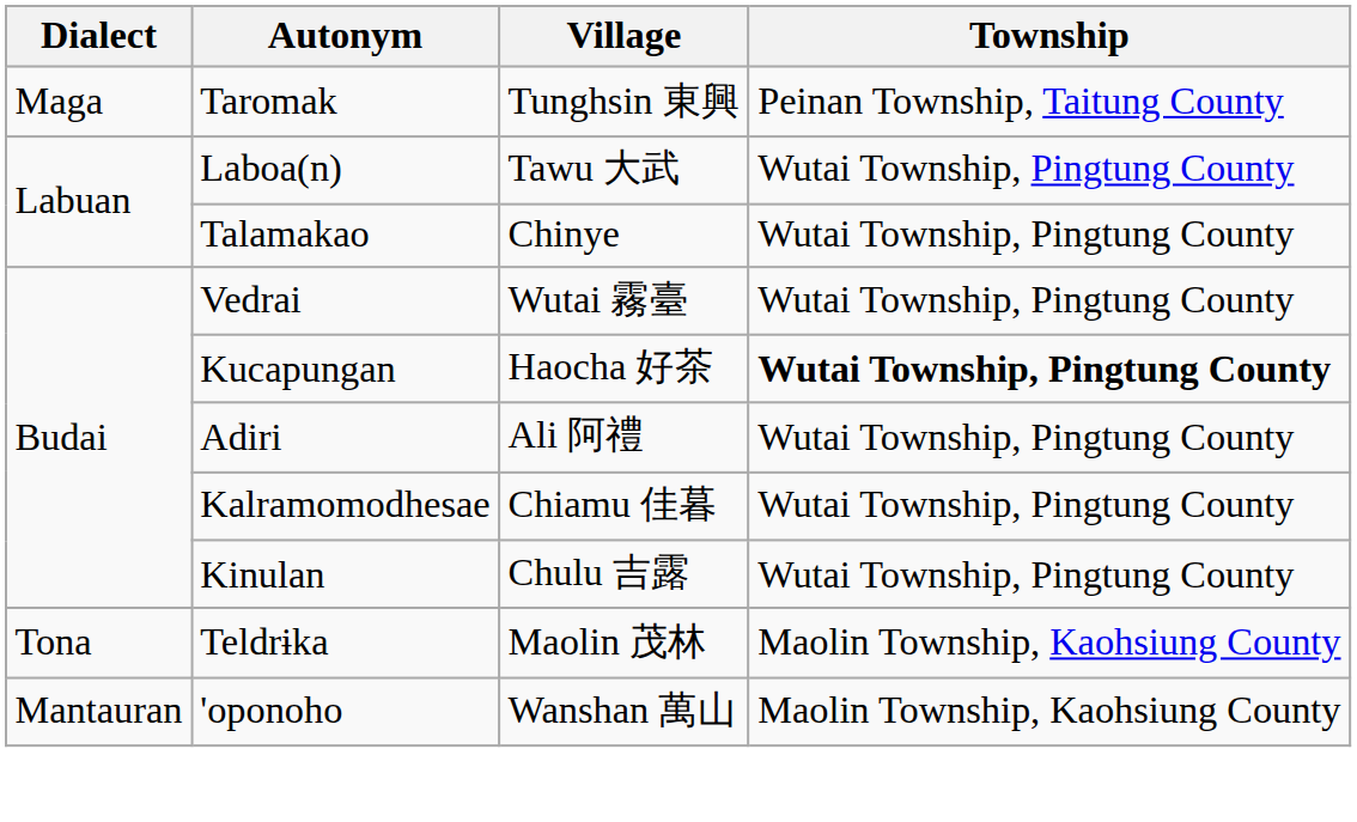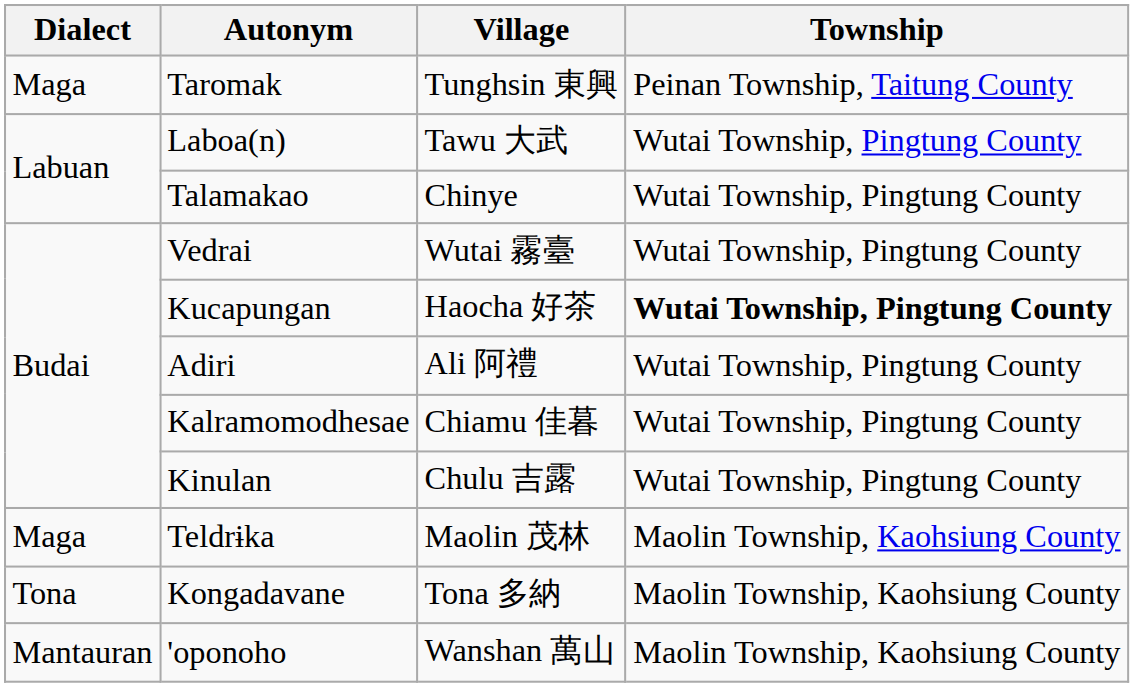 <table class="wikitable">
 <tr>
 <th c=01>Dialect</th>
 <th c=02>Autonym</th>
 <th c=03>Village</th>
 <th c=04>Township</th>
 </tr>
 <tr>
 <td rowspan="1">Maga</td>
 <td c=02>Taromak</td>
 <td c=03>Tunghsin 東興</td>
 <td c=04>Peinan Township, <a href='#'>Taitung County</a></td>
 </tr>
 <tr>
 <td rowspan="2">Labuan</td>
 <td c=02>Laboa(n)</td>
 <td c=03>Tawu 大武</td>
 <td c=04>Wutai Township, <a href='#'>Pingtung County</a></td>
 </tr>
 <tr>
 <td c=02>Talamakao</td>
 <td c=03>Chinye</td>
 <td c=04>Wutai Township, Pingtung County</td>
 </tr>
 <tr>
 <td rowspan="5">Budai</td>
 <td c=02>Vedrai</td>
 <td c=03>Wutai 霧臺</td>
 <td c=04>Wutai Township, Pingtung County</td>
 </tr>
 <tr>
 <td c=02>Kucapungan</td>
 <td c=03>Haocha 好茶</td>
 <td c=04><strong>Wutai Township, Pingtung County</strong></td>
 </tr>
 <tr>
 <td c=02>Adiri</td>
 <td c=03>Ali 阿禮</td>
 <td c=04>Wutai Township, Pingtung County</td>
 </tr>
 <tr>
 <td c=02>Kalramomodhesae</td>
 <td c=03>Chiamu 佳暮</td>
 <td c=04>Wutai Township, Pingtung County</td>
 </tr>
 <tr>
 <td c=02>Kinulan</td>
 <td c=03>Chulu 吉露</td>
 <td c=04>Wutai Township, Pingtung County</td>
 </tr>
 <tr>
-<td rowspan="1">Tona</td>
+<td rowspan="1">Maga</td>
 <td c=02>Teldrɨka</td>
 <td c=03>Maolin 茂林</td>
 <td c=04>Maolin Township, <a href='#'>Kaohsiung County</a></td>
+</tr>
+<tr>
+<td rowspan="1">Tona</td>
+<td c=02>Kongadavane</td>
+<td c=03>Tona 多納</td>
+<td c=04>Maolin Township, Kaohsiung County</td>
 </tr>
 <tr>
 <td rowspan="2">Mantauran</td>
 <td c=02>'oponoho</td>
 <td c=03>Wanshan 萬山</td>
 <td c=04>Maolin Township, Kaohsiung County</td>
 </tr>
 </table>
